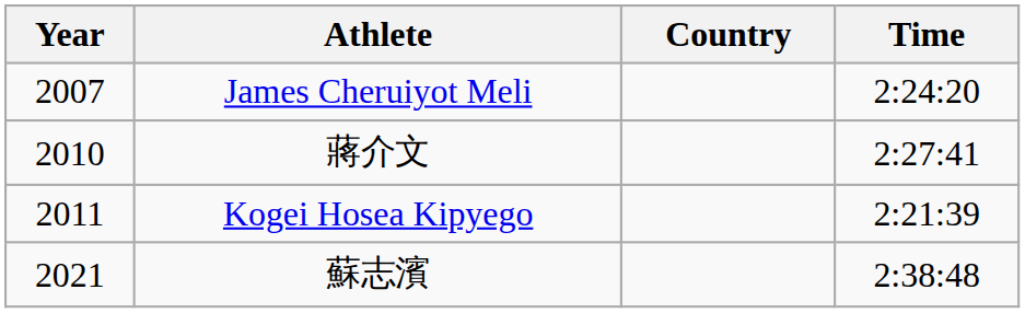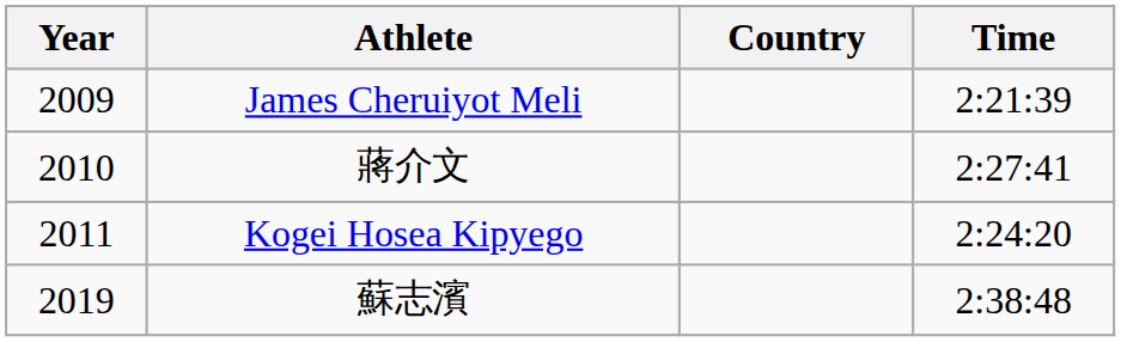 <table class="wikitable sortable" style=" text-align:center; font-size:95%;" width="50%">
 <tr>
 <th>Year</th>
 <th>Athlete</th>
 <th>Country</th>
 <th>Time</th>
 </tr>
 <tr>
-<td>2007</td>
+<td>2009</td>
 <td><a href='#'>James Cheruiyot Meli</a></td>
 <td></td>
-<td>2:24:20</td>
+<td>2:21:39</td>
 </tr>
 <tr>
 <td>2010</td>
 <td>蔣介文</td>
 <td></td>
 <td>2:27:41</td>
 </tr>
 <tr>
 <td>2011</td>
 <td><a href='#'>Kogei Hosea Kipyego</a></td>
 <td></td>
-<td>2:21:39</td>
+<td>2:24:20</td>
 </tr>
 <tr>
-<td>2021</td>
+<td>2019</td>
 <td>蘇志濱</td>
 <td></td>
 <td>2:38:48</td>
 </tr>
 </table>
